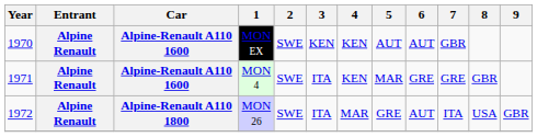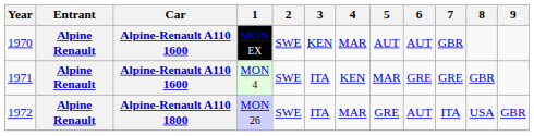 <table class="wikitable" style="text-align:center; font-size:90%;">
 <tr>
 <th>Year</th>
 <th>Entrant</th>
 <th>Car</th>
 <th>1</th>
 <th>2</th>
 <th>3</th>
 <th>4</th>
 <th>5</th>
 <th>6</th>
 <th>7</th>
 <th>8</th>
 <th>9</th>
 </tr>
 <tr>
 <td><a href='#'>1970</a></td>
 <th><a href='#'>Alpine Renault</a></th>
 <th><a href='#'>Alpine-Renault A110 1600</a></th>
 <td style="background:#000000; color:#FFFFFF"><a href='#'><span>MON</span></a><br><small>EX</small></td>
 <td><a href='#'>SWE</a></td>
 <td><a href='#'>KEN</a></td>
-<td><a href='#'>KEN</a></td>
+<td><a href='#'>MAR</a></td>
 <td><a href='#'>AUT</a></td>
 <td><a href='#'>AUT</a></td>
 <td><a href='#'>GBR</a></td>
 <td></td>
 <td></td>
 </tr>
 <tr>
 <td><a href='#'>1971</a></td>
 <th><a href='#'>Alpine Renault</a></th>
 <th><a href='#'>Alpine-Renault A110 1600</a></th>
 <td style="background:#DFFFDF;"><a href='#'>MON</a><br><small>4</small></td>
 <td><a href='#'>SWE</a></td>
 <td><a href='#'>ITA</a></td>
 <td><a href='#'>KEN</a></td>
 <td><a href='#'>MAR</a></td>
 <td><a href='#'>GRE</a></td>
 <td><a href='#'>GRE</a></td>
 <td><a href='#'>GBR</a></td>
 <td></td>
 </tr>
 <tr>
 <td><a href='#'>1972</a></td>
 <th><a href='#'>Alpine Renault</a></th>
 <th><a href='#'>Alpine-Renault A110 1800</a></th>
 <td style="background:#CFCFFF;"><a href='#'>MON</a><br><small>26</small></td>
 <td><a href='#'>SWE</a></td>
 <td><a href='#'>ITA</a></td>
 <td><a href='#'>MAR</a></td>
 <td><a href='#'>GRE</a></td>
 <td><a href='#'>AUT</a></td>
 <td><a href='#'>ITA</a></td>
 <td><a href='#'>USA</a></td>
 <td><a href='#'>GBR</a></td>
 </tr>
 <tr>
 </tr>
 </table>
